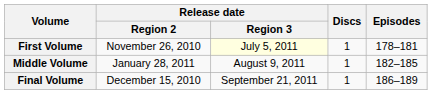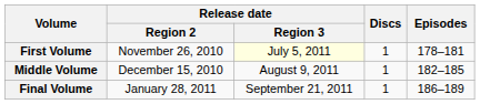 <table class="wikitable" style="width: 50%; text-align: center;">
 <tr>
 <th rowspan=2>Volume</th>
 <th colspan=2>Release date</th>
 <th rowspan=2>Discs</th>
 <th rowspan=2>Episodes</th>
 </tr>
 <tr>
 <th>Region 2</th>
 <th>Region 3</th>
 </tr>
 <tr>
 <th>First Volume</th>
 <td>November 26, 2010</td>
 <td style="background: lightyellow;">July 5, 2011</td>
 <td>1</td>
 <td>178–181</td>
 </tr>
 <tr>
 <th>Middle Volume</th>
-<td>January 28, 2011</td>
+<td>December 15, 2010</td>
 <td>August 9, 2011</td>
 <td>1</td>
 <td>182–185</td>
 </tr>
 <tr>
 <th>Final Volume</th>
-<td>December 15, 2010</td>
+<td>January 28, 2011</td>
 <td>September 21, 2011</td>
 <td>1</td>
 <td>186–189</td>
 </tr>
 </table>
